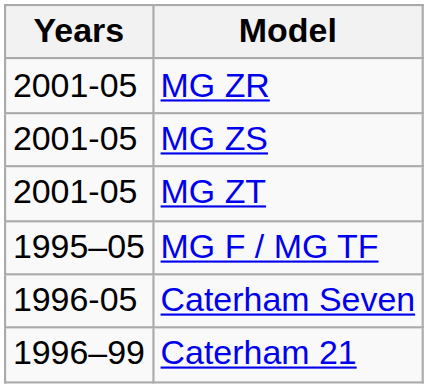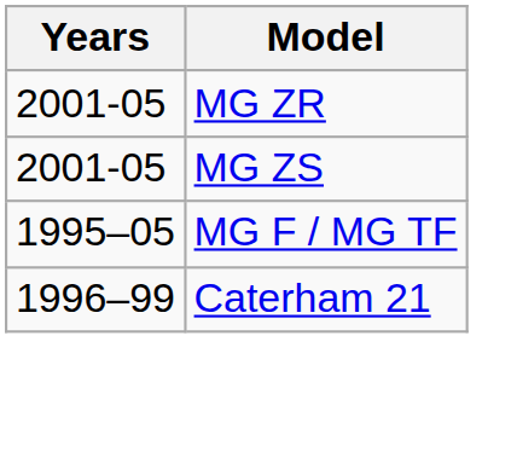 <table class="wikitable">
 <tr>
 <th>Years</th>
 <th>Model</th>
 </tr>
 <tr>
 <td>2001-05</td>
 <td><a href='#'>MG ZR</a></td>
 </tr>
 <tr>
 <td>2001-05</td>
 <td><a href='#'>MG ZS</a></td>
 </tr>
 <tr>
-<td>2001-05</td>
-<td><a href='#'>MG ZT</a></td>
-</tr>
-<tr>
 <td>1995–05</td>
 <td><a href='#'>MG F / MG TF</a></td>
-</tr>
-<tr>
-<td>1996-05</td>
-<td><a href='#'>Caterham Seven</a></td>
 </tr>
 <tr>
 <td>1996–99</td>
 <td><a href='#'>Caterham 21</a></td>
 </tr>
 </table>
